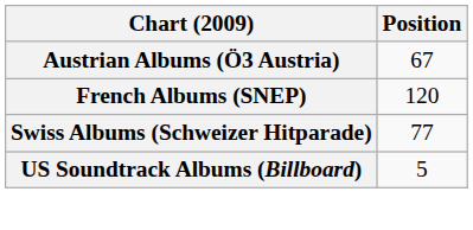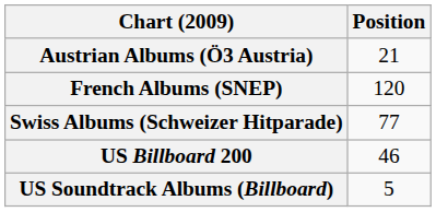 <table class="wikitable sortable plainrowheaders" style="text-align:center">
 <tr>
 <th scope="col">Chart (2009)</th>
 <th scope="col">Position</th>
 </tr>
 <tr>
 <th scope="row">Austrian Albums (Ö3 Austria)</th>
-<td>67</td>
+<td>21</td>
 </tr>
 <tr>
 <th scope="row">French Albums (SNEP)</th>
 <td>120</td>
 </tr>
 <tr>
 <th scope="row">Swiss Albums (Schweizer Hitparade)</th>
 <td>77</td>
 </tr>
 <tr>
+<th scope="row">US <em>Billboard</em> 200</th>
+<td>46</td>
+</tr>
+<tr>
 <th scope="row">US Soundtrack Albums (<em>Billboard</em>)</th>
 <td>5</td>
 </tr>
 </table>
